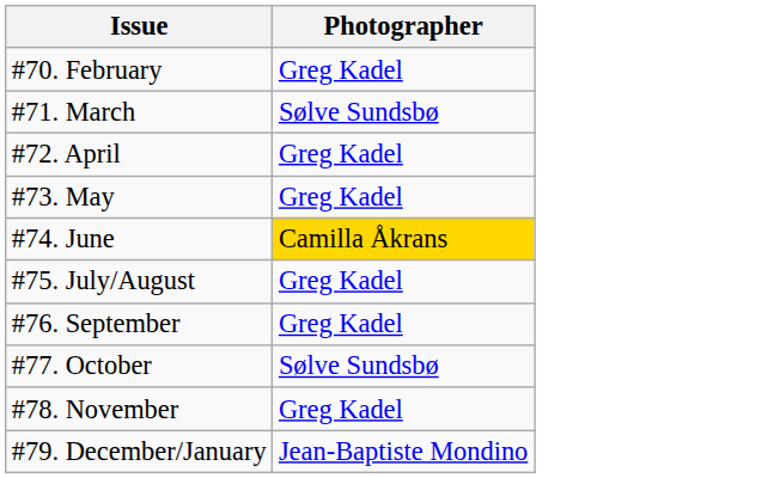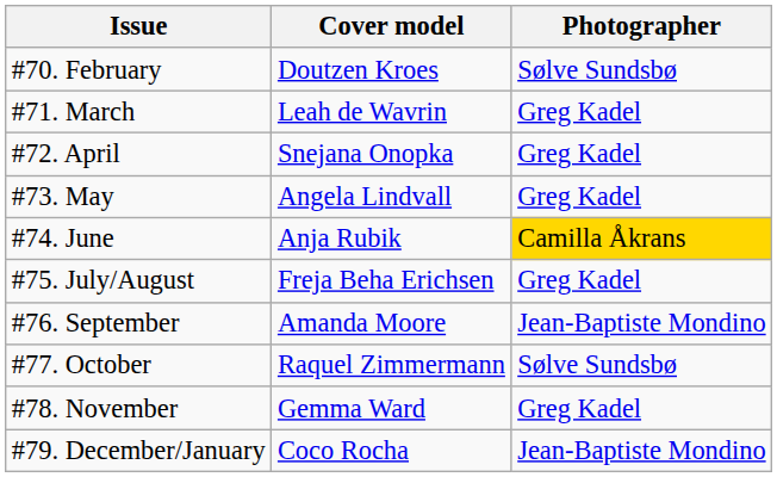 <table class="sortable wikitable">
 <tr>
 <th>Issue</th>
+<th>Cover model</th>
 <th>Photographer</th>
 </tr>
 <tr>
 <td>#70. February</td>
+<td><a href='#'>Doutzen Kroes</a></td>
+<td><a href='#'>Sølve Sundsbø</a></td>
+</tr>
+<tr>
+<td>#71. March</td>
+<td><a href='#'>Leah de Wavrin</a></td>
 <td><a href='#'>Greg Kadel</a></td>
 </tr>
 <tr>
-<td>#71. March</td>
-<td><a href='#'>Sølve Sundsbø</a></td>
-</tr>
-<tr>
 <td>#72. April</td>
+<td><a href='#'>Snejana Onopka</a></td>
 <td><a href='#'>Greg Kadel</a></td>
 </tr>
 <tr>
 <td>#73. May</td>
+<td><a href='#'>Angela Lindvall</a></td>
 <td><a href='#'>Greg Kadel</a></td>
 </tr>
 <tr>
 <td>#74. June</td>
+<td><a href='#'>Anja Rubik</a></td>
 <td style="background: gold;">Camilla Åkrans</td>
 </tr>
 <tr>
 <td>#75. July/August</td>
+<td><a href='#'>Freja Beha Erichsen</a></td>
 <td><a href='#'>Greg Kadel</a></td>
 </tr>
 <tr>
 <td>#76. September</td>
-<td><a href='#'>Greg Kadel</a></td>
+<td><a href='#'>Amanda Moore</a></td>
+<td><a href='#'>Jean-Baptiste Mondino</a></td>
 </tr>
 <tr>
 <td>#77. October</td>
+<td><a href='#'>Raquel Zimmermann</a></td>
 <td><a href='#'>Sølve Sundsbø</a></td>
 </tr>
 <tr>
 <td>#78. November</td>
+<td><a href='#'>Gemma Ward</a></td>
 <td><a href='#'>Greg Kadel</a></td>
 </tr>
 <tr>
 <td>#79. December/January</td>
+<td><a href='#'>Coco Rocha</a></td>
 <td><a href='#'>Jean-Baptiste Mondino</a></td>
 </tr>
 </table>
